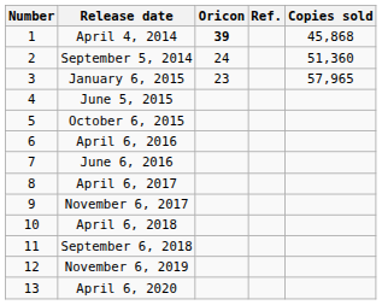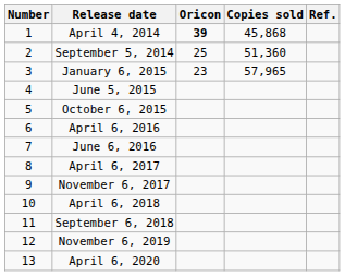 <table class="wikitable plainrowheaders" style="text-align: center">
 <tr>
 <th>Number</th>
 <th>Release date</th>
 <th>Oricon</th>
+<th>Copies sold</th>
 <th>Ref.</th>
-<th>Copies sold</th>
 </tr>
 <tr>
 <td>1</td>
 <td>April 4, 2014</td>
 <td><strong>39</strong></td>
+<td>45,868</td>
 <td></td>
-<td>45,868</td>
 </tr>
 <tr>
 <td>2</td>
 <td>September 5, 2014</td>
-<td>24</td>
+<td>25</td>
+<td>51,360</td>
 <td></td>
-<td>51,360</td>
 </tr>
 <tr>
 <td>3</td>
 <td>January 6, 2015</td>
 <td>23</td>
+<td>57,965</td>
 <td></td>
-<td>57,965</td>
 </tr>
 <tr>
 <td>4</td>
 <td>June 5, 2015</td>
 <td></td>
 <td></td>
 <td></td>
 </tr>
 <tr>
 <td>5</td>
 <td>October 6, 2015</td>
 <td></td>
 <td></td>
 <td></td>
 </tr>
 <tr>
 <td>6</td>
 <td>April 6, 2016</td>
 <td></td>
 <td></td>
 <td></td>
 </tr>
 <tr>
 <td>7</td>
 <td>June 6, 2016</td>
 <td></td>
 <td></td>
 <td></td>
 </tr>
 <tr>
 <td>8</td>
 <td>April 6, 2017</td>
 <td></td>
 <td></td>
 <td></td>
 </tr>
 <tr>
 <td>9</td>
 <td>November 6, 2017</td>
 <td></td>
 <td></td>
 <td></td>
 </tr>
 <tr>
 <td>10</td>
 <td>April 6, 2018</td>
 <td></td>
 <td></td>
 <td></td>
 </tr>
 <tr>
 <td>11</td>
 <td>September 6, 2018</td>
 <td></td>
 <td></td>
 <td></td>
 </tr>
 <tr>
 <td>12</td>
 <td>November 6, 2019</td>
 <td></td>
 <td></td>
 <td></td>
 </tr>
 <tr>
 <td>13</td>
 <td>April 6, 2020</td>
 <td></td>
 <td></td>
 <td></td>
 </tr>
 </table>
